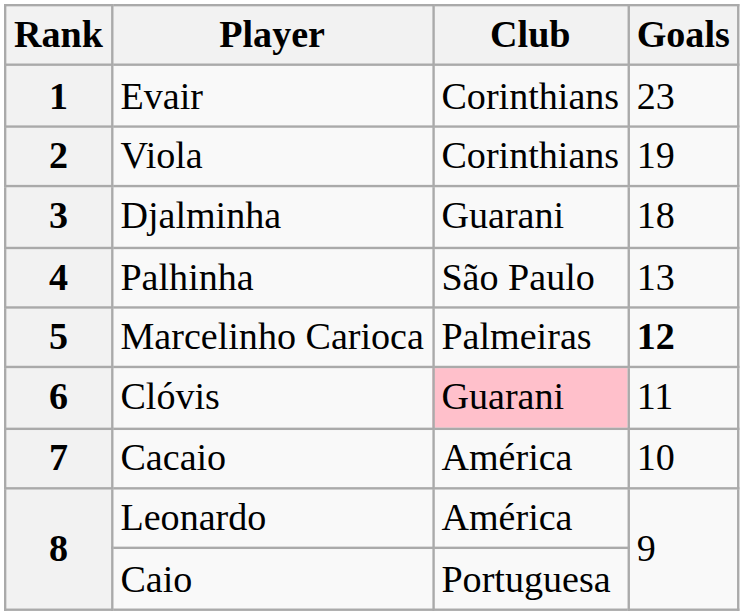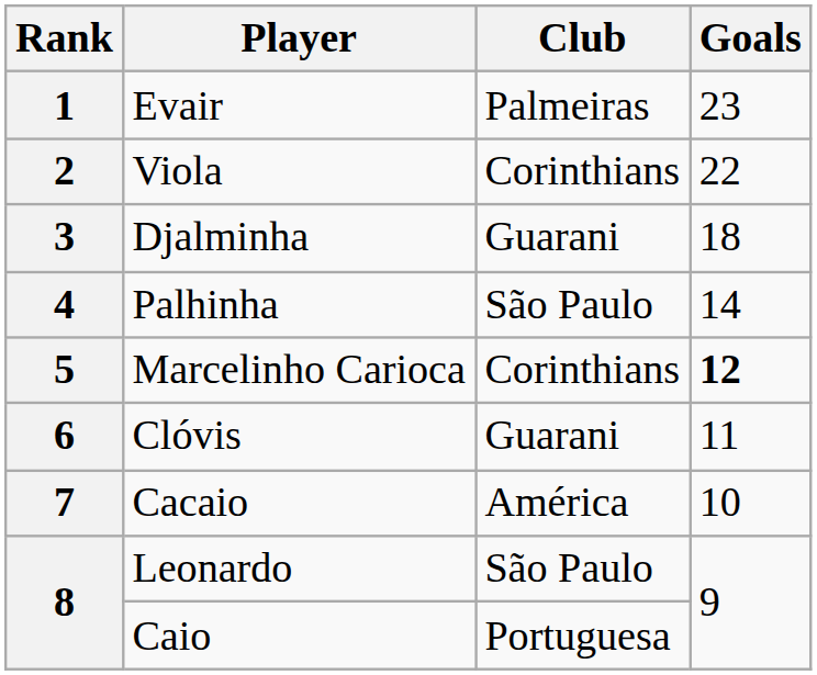 <table class="wikitable">
 <tr>
 <th>Rank</th>
 <th>Player</th>
 <th>Club</th>
 <th>Goals</th>
 </tr>
 <tr>
 <th>1</th>
 <td>Evair</td>
-<td>Corinthians</td>
+<td>Palmeiras</td>
 <td>23</td>
 </tr>
 <tr>
 <th>2</th>
 <td>Viola</td>
 <td>Corinthians</td>
-<td>19</td>
+<td>22</td>
 </tr>
 <tr>
 <th>3</th>
 <td>Djalminha</td>
 <td>Guarani</td>
 <td>18</td>
 </tr>
 <tr>
 <th>4</th>
 <td>Palhinha</td>
 <td>São Paulo</td>
-<td>13</td>
+<td>14</td>
 </tr>
 <tr>
 <th>5</th>
 <td>Marcelinho Carioca</td>
-<td>Palmeiras</td>
+<td>Corinthians</td>
 <td><strong>12</strong></td>
 </tr>
 <tr>
 <th>6</th>
 <td>Clóvis</td>
-<td style="background: pink;">Guarani</td>
+<td>Guarani</td>
 <td>11</td>
 </tr>
 <tr>
 <th>7</th>
 <td>Cacaio</td>
 <td>América</td>
 <td>10</td>
 </tr>
 <tr>
 <th rowspan="2">8</th>
 <td>Leonardo</td>
-<td>América</td>
+<td>São Paulo</td>
 <td rowspan="2">9</td>
 </tr>
 <tr>
 <td>Caio</td>
 <td>Portuguesa</td>
 </tr>
 </table>
